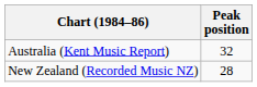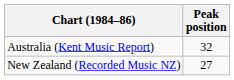 <table class="wikitable sortable">
 <tr>
 <th align="left">Chart (1984–86)</th>
 <th align="center">Peak<br>position</th>
 </tr>
 <tr>
 <td align="left">Australia (<a href='#'>Kent Music Report</a>)</td>
 <td align="center">32</td>
 </tr>
 <tr>
 <td align="left">New Zealand (<a href='#'>Recorded Music NZ</a>)</td>
-<td align="center">28</td>
+<td align="center">27</td>
 </tr>
 </table>
